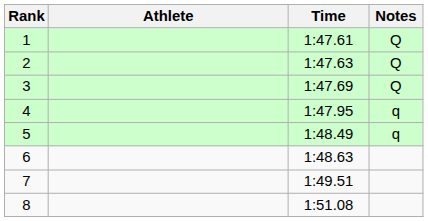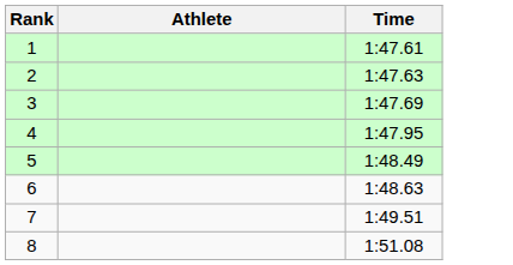 <table class="wikitable" style="text-align:center">
 <tr>
 <th width=40>Rank</th>
 <th width=250>Athlete</th>
 <th width=80>Time</th>
-<th width=50>Notes</th>
 </tr>
 <tr bgcolor="ccffcc">
 <td>1</td>
 <td align=left></td>
 <td>1:47.61</td>
-<td>Q</td>
 </tr>
 <tr bgcolor="ccffcc">
 <td>2</td>
 <td align=left></td>
 <td>1:47.63</td>
-<td>Q</td>
 </tr>
 <tr bgcolor="ccffcc">
 <td>3</td>
 <td align=left></td>
 <td>1:47.69</td>
-<td>Q</td>
 </tr>
 <tr bgcolor="ccffcc">
 <td>4</td>
 <td align=left></td>
 <td>1:47.95</td>
-<td>q</td>
 </tr>
 <tr bgcolor="ccffcc">
 <td>5</td>
 <td align=left></td>
 <td>1:48.49</td>
-<td>q</td>
 </tr>
 <tr>
 <td>6</td>
 <td align=left></td>
 <td>1:48.63</td>
-<td></td>
 </tr>
 <tr>
 <td>7</td>
 <td align=left></td>
 <td>1:49.51</td>
-<td></td>
 </tr>
 <tr>
 <td>8</td>
 <td align=left></td>
 <td>1:51.08</td>
-<td></td>
 </tr>
 </table>
